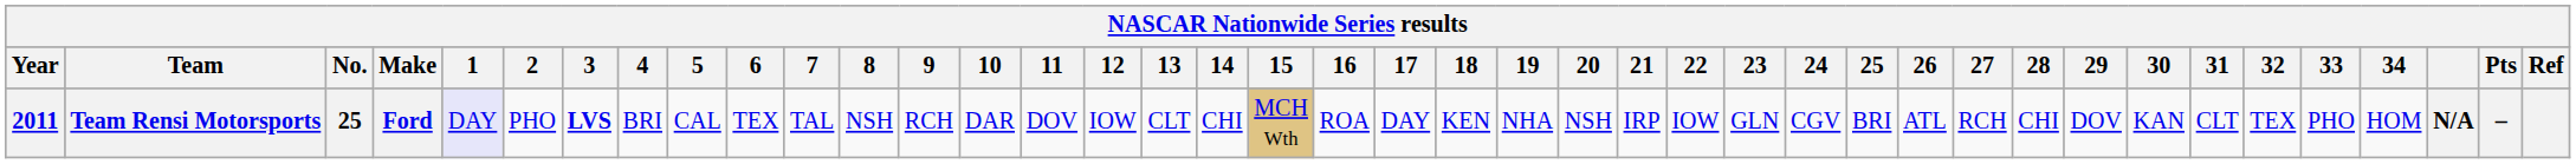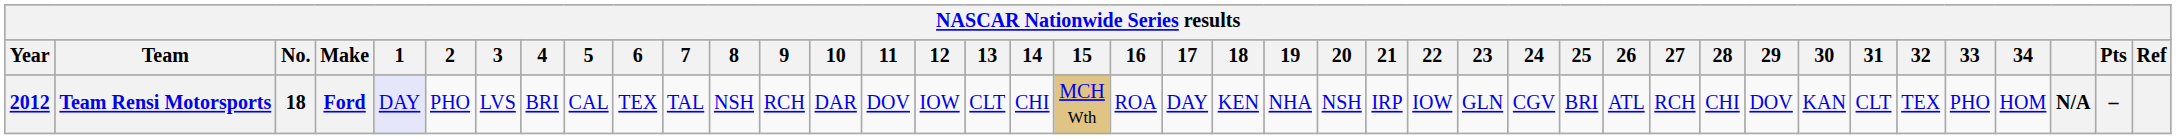 <table class="wikitable" style="text-align:center; font-size:75%">
 <tr>
 <th colspan=42><a href='#'>NASCAR Nationwide Series</a> results</th>
 </tr>
 <tr>
 <th>Year</th>
 <th>Team</th>
 <th>No.</th>
 <th>Make</th>
 <th>1</th>
 <th>2</th>
 <th>3</th>
 <th>4</th>
 <th>5</th>
 <th>6</th>
 <th>7</th>
 <th>8</th>
 <th>9</th>
 <th>10</th>
 <th>11</th>
 <th>12</th>
 <th>13</th>
 <th>14</th>
 <th>15</th>
 <th>16</th>
 <th>17</th>
 <th>18</th>
 <th>19</th>
 <th>20</th>
 <th>21</th>
 <th>22</th>
 <th>23</th>
 <th>24</th>
 <th>25</th>
 <th>26</th>
 <th>27</th>
 <th>28</th>
 <th>29</th>
 <th>30</th>
 <th>31</th>
 <th>32</th>
 <th>33</th>
 <th>34</th>
 <th></th>
 <th>Pts</th>
 <th>Ref</th>
 </tr>
 <tr>
-<th><a href='#'>2011</a></th>
+<th><a href='#'>2012</a></th>
 <th><a href='#'>Team Rensi Motorsports</a></th>
-<th>25</th>
+<th>18</th>
 <th><a href='#'>Ford</a></th>
 <td style="background: lavender;"><a href='#'>DAY</a></td>
 <td><a href='#'>PHO</a></td>
-<td><strong><a href='#'>LVS</a></strong></td>
+<td><a href='#'>LVS</a></td>
 <td><a href='#'>BRI</a></td>
 <td><a href='#'>CAL</a></td>
 <td><a href='#'>TEX</a></td>
 <td><a href='#'>TAL</a></td>
 <td><a href='#'>NSH</a></td>
 <td><a href='#'>RCH</a></td>
 <td><a href='#'>DAR</a></td>
 <td><a href='#'>DOV</a></td>
 <td><a href='#'>IOW</a></td>
 <td><a href='#'>CLT</a></td>
 <td><a href='#'>CHI</a></td>
 <td style="background:#DFC484;"><a href='#'>MCH</a><br><small>Wth</small></td>
 <td><a href='#'>ROA</a></td>
 <td><a href='#'>DAY</a></td>
 <td><a href='#'>KEN</a></td>
 <td><a href='#'>NHA</a></td>
 <td><a href='#'>NSH</a></td>
 <td><a href='#'>IRP</a></td>
 <td><a href='#'>IOW</a></td>
 <td><a href='#'>GLN</a></td>
 <td><a href='#'>CGV</a></td>
 <td><a href='#'>BRI</a></td>
 <td><a href='#'>ATL</a></td>
 <td><a href='#'>RCH</a></td>
 <td><a href='#'>CHI</a></td>
 <td><a href='#'>DOV</a></td>
 <td><a href='#'>KAN</a></td>
 <td><a href='#'>CLT</a></td>
 <td><a href='#'>TEX</a></td>
 <td><a href='#'>PHO</a></td>
 <td><a href='#'>HOM</a></td>
 <th>N/A</th>
 <th>–</th>
 <th></th>
 </tr>
 </table>
